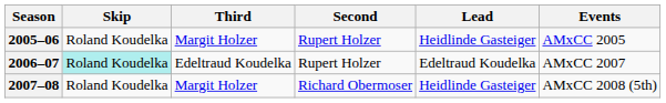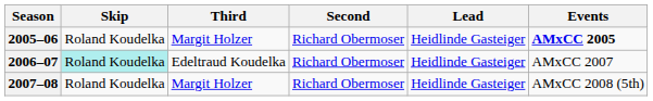 <table class="wikitable">
 <tr>
 <th scope="col">Season</th>
 <th scope="col">Skip</th>
 <th scope="col">Third</th>
 <th scope="col">Second</th>
 <th scope="col">Lead</th>
 <th scope="col">Events</th>
 </tr>
 <tr>
 <th scope="row">2005–06</th>
 <td>Roland Koudelka</td>
 <td><a href='#'>Margit Holzer</a></td>
-<td><a href='#'>Rupert Holzer</a></td>
+<td><a href='#'>Richard Obermoser</a></td>
 <td><a href='#'>Heidlinde Gasteiger</a></td>
-<td><a href='#'>AMxCC</a> 2005 </td>
+<td><strong><a href='#'>AMxCC</a> 2005 </strong></td>
 </tr>
 <tr>
 <th scope="row">2006–07</th>
 <td style="background: paleturquoise;">Roland Koudelka</td>
 <td>Edeltraud Koudelka</td>
-<td>Rupert Holzer</td>
-<td>Edeltraud Koudelka</td>
+<td><a href='#'>Richard Obermoser</a></td>
+<td><a href='#'>Heidlinde Gasteiger</a></td>
 <td>AMxCC 2007 </td>
 </tr>
 <tr>
 <th scope="row">2007–08</th>
 <td>Roland Koudelka</td>
 <td><a href='#'>Margit Holzer</a></td>
 <td><a href='#'>Richard Obermoser</a></td>
 <td><a href='#'>Heidlinde Gasteiger</a></td>
 <td>AMxCC 2008 (5th)</td>
 </tr>
 </table>
